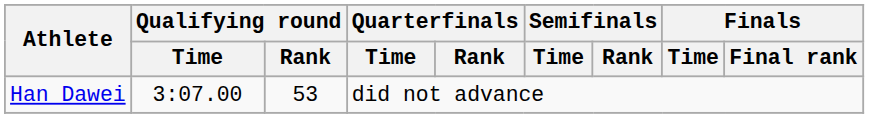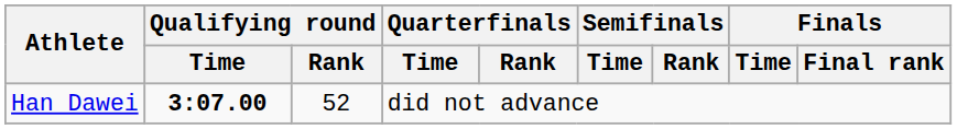 <table class="wikitable" style="font-size:90%">
 <tr>
 <th rowspan="2">Athlete</th>
 <th colspan="2">Qualifying round</th>
 <th colspan="2">Quarterfinals</th>
 <th colspan="2">Semifinals</th>
 <th colspan="2">Finals</th>
 </tr>
 <tr>
 <th>Time</th>
 <th>Rank</th>
 <th>Time</th>
 <th>Rank</th>
 <th>Time</th>
 <th>Rank</th>
 <th>Time</th>
 <th>Final rank</th>
 </tr>
 <tr>
 <td><a href='#'>Han Dawei</a></td>
-<td align="center">3:07.00</td>
-<td align="center">53</td>
+<td align="center"><strong>3:07.00</strong></td>
+<td align="center">52</td>
 <td colspan="6">did not advance</td>
 </tr>
 </table>
